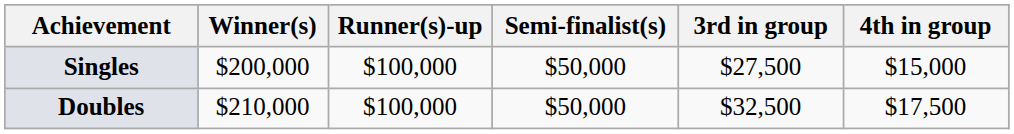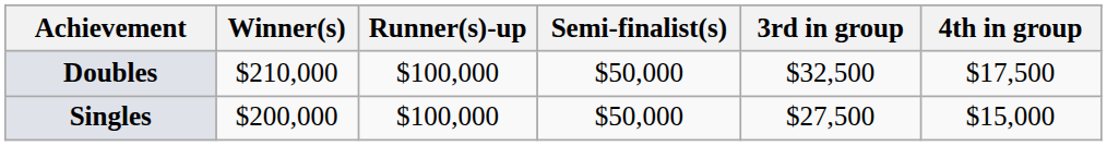 <table class="wikitable" style="font-size:90%;text-align:center">
 <tr>
 <th style="width:104px;">Achievement</th>
 <th style="width:68px; ">Winner(s)</th>
 <th style="width:88px; ">Runner(s)-up</th>
 <th style="width:100px;">Semi-finalist(s)</th>
 <th style="width:88px; ">3rd in group</th>
 <th style="width:88px; ">4th in group</th>
 </tr>
 <tr>
+<td style="background:#dfe2e9;"><strong>Doubles</strong></td>
+<td>$210,000</td>
+<td>$100,000</td>
+<td>$50,000</td>
+<td>$32,500</td>
+<td>$17,500</td>
+</tr>
+<tr>
 <td style="background:#dfe2e9;"><strong>Singles</strong></td>
 <td>$200,000</td>
 <td>$100,000</td>
 <td>$50,000</td>
 <td>$27,500</td>
 <td>$15,000</td>
 </tr>
-<tr>
-<td style="background:#dfe2e9;"><strong>Doubles</strong></td>
-<td>$210,000</td>
-<td>$100,000</td>
-<td>$50,000</td>
-<td>$32,500</td>
-<td>$17,500</td>
-</tr>
 </table>
